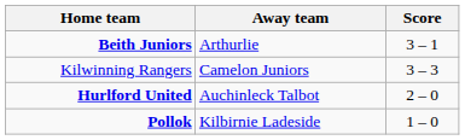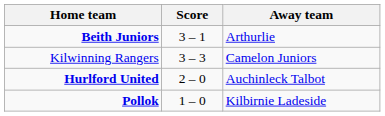 <table class="wikitable" style="border-collapse: collapse;">
 <tr>
 <th align="right" width="180">Home team</th>
+<th align="center" width="65"> Score </th>
 <th align="left" width="180">Away team</th>
-<th align="center" width="65"> Score </th>
 </tr>
 <tr>
 <td style="text-align: right;"><strong><a href='#'>Beith Juniors</a></strong></td>
+<td style="text-align: center;">3 – 1</td>
 <td style="text-align: left;"><a href='#'>Arthurlie</a></td>
-<td style="text-align: center;">3 – 1</td>
 </tr>
 <tr>
 <td style="text-align: right;"><a href='#'>Kilwinning Rangers</a></td>
+<td style="text-align: center;">3 – 3</td>
 <td style="text-align: left;"><a href='#'>Camelon Juniors</a></td>
-<td style="text-align: center;">3 – 3</td>
 </tr>
 <tr>
 <td style="text-align: right;"><strong><a href='#'>Hurlford United</a></strong></td>
+<td style="text-align: center;">2 – 0</td>
 <td style="text-align: left;"><a href='#'>Auchinleck Talbot</a></td>
-<td style="text-align: center;">2 – 0</td>
 </tr>
 <tr>
 <td style="text-align: right;"><strong><a href='#'>Pollok</a></strong></td>
+<td style="text-align: center;">1 – 0</td>
 <td style="text-align: left;"><a href='#'>Kilbirnie Ladeside</a></td>
-<td style="text-align: center;">1 – 0</td>
 </tr>
 </table>
